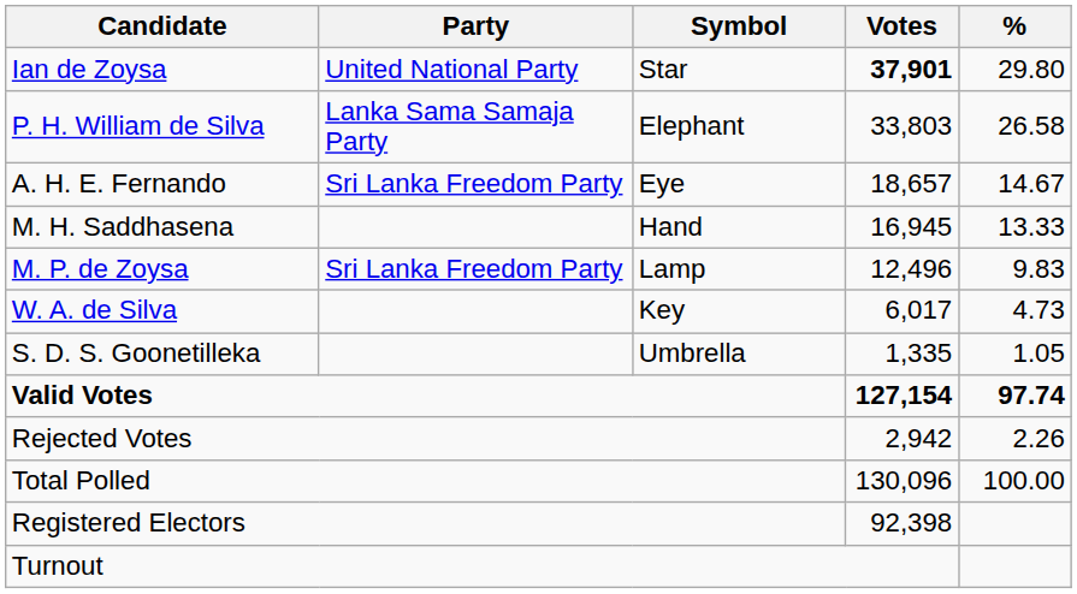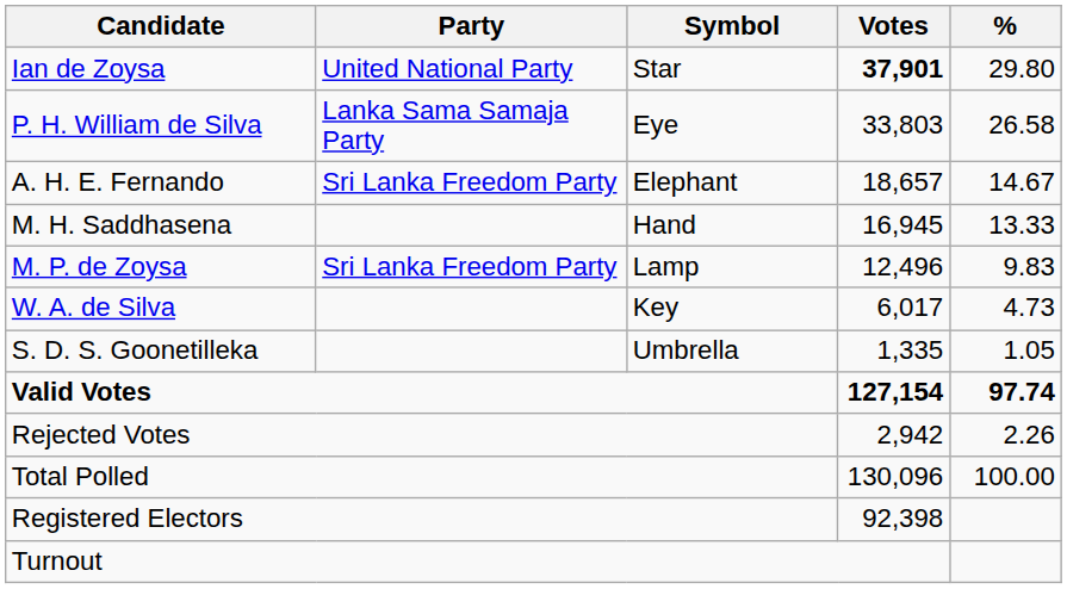 <table class="wikitable" border="1" style="text-align:right;">
 <tr>
 <th align=left width="180">Candidate</th>
 <th align=left width="180">Party</th>
 <th align=left width="120">Symbol</th>
 <th align=left width="60">Votes</th>
 <th align=left width="60">%</th>
 </tr>
 <tr>
 <td align=left><a href='#'>Ian de Zoysa</a></td>
 <td align=left><a href='#'>United National Party</a></td>
 <td align=left>Star</td>
 <td align=right><strong>37,901</strong></td>
 <td align=right>29.80</td>
 </tr>
 <tr>
 <td align=left><a href='#'>P. H. William de Silva</a></td>
 <td align=left><a href='#'>Lanka Sama Samaja Party</a></td>
-<td align=left>Elephant</td>
+<td align=left>Eye</td>
 <td align=right>33,803</td>
 <td align=right>26.58</td>
 </tr>
 <tr>
 <td align=left>A. H. E. Fernando</td>
 <td align=left><a href='#'>Sri Lanka Freedom Party</a></td>
-<td align=left>Eye</td>
+<td align=left>Elephant</td>
 <td align=right>18,657</td>
 <td align=right>14.67</td>
 </tr>
 <tr>
 <td align=left>M. H. Saddhasena</td>
 <td></td>
 <td align=left>Hand</td>
 <td align=right>16,945</td>
 <td align=right>13.33</td>
 </tr>
 <tr>
 <td align=left><a href='#'>M. P. de Zoysa</a></td>
 <td align=left><a href='#'>Sri Lanka Freedom Party</a></td>
 <td align=left>Lamp</td>
 <td align=right>12,496</td>
 <td align=right>9.83</td>
 </tr>
 <tr>
 <td align=left><a href='#'>W. A. de Silva</a></td>
 <td></td>
 <td align=left>Key</td>
 <td align=right>6,017</td>
 <td align=right>4.73</td>
 </tr>
 <tr>
 <td align=left>S. D. S. Goonetilleka</td>
 <td></td>
 <td align=left>Umbrella</td>
 <td align=right>1,335</td>
 <td align=right>1.05</td>
 </tr>
 <tr>
 <td align=left colspan=3><strong>Valid Votes</strong></td>
 <td align=right><strong>127,154</strong></td>
 <td align=right><strong>97.74</strong></td>
 </tr>
 <tr>
 <td align=left colspan=3>Rejected Votes</td>
 <td align=right>2,942</td>
 <td align=right>2.26</td>
 </tr>
 <tr>
 <td align=left colspan=3>Total Polled</td>
 <td align=right>130,096</td>
 <td align=right>100.00</td>
 </tr>
 <tr>
 <td align=left colspan=3>Registered Electors</td>
 <td align=right>92,398</td>
 <td></td>
 </tr>
 <tr>
 <td align=left colspan=4>Turnout</td>
 <td align=right></td>
 </tr>
 </table>
